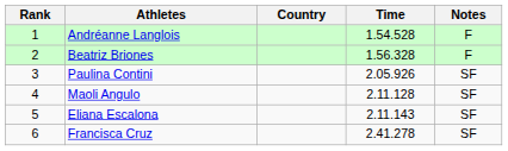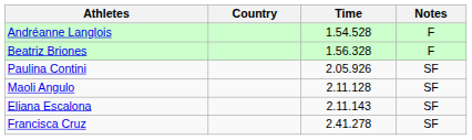 <table class="wikitable" width=50% style="text-align:center">
 <tr>
-<th>Rank</th>
 <th>Athletes</th>
 <th>Country</th>
 <th>Time</th>
 <th>Notes</th>
 </tr>
 <tr bgcolor=#ccffcc>
-<td>1</td>
 <td align=left><a href='#'>Andréanne Langlois</a></td>
 <td align=left></td>
 <td>1.54.528</td>
 <td>F</td>
 </tr>
 <tr bgcolor=#ccffcc>
-<td>2</td>
 <td align=left><a href='#'>Beatriz Briones</a></td>
 <td align=left></td>
 <td>1.56.328</td>
 <td>F</td>
 </tr>
 <tr>
-<td>3</td>
 <td align=left><a href='#'>Paulina Contini</a></td>
 <td align=left></td>
 <td>2.05.926</td>
 <td>SF</td>
 </tr>
 <tr>
-<td>4</td>
 <td align=left><a href='#'>Maoli Angulo</a></td>
 <td align=left></td>
 <td>2.11.128</td>
 <td>SF</td>
 </tr>
 <tr>
-<td>5</td>
 <td align=left><a href='#'>Eliana Escalona</a></td>
 <td align=left></td>
 <td>2.11.143</td>
 <td>SF</td>
 </tr>
 <tr>
-<td>6</td>
 <td align=left><a href='#'>Francisca Cruz</a></td>
 <td align=left></td>
 <td>2.41.278</td>
 <td>SF</td>
 </tr>
 </table>
